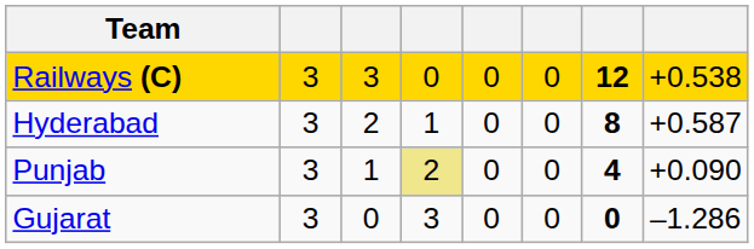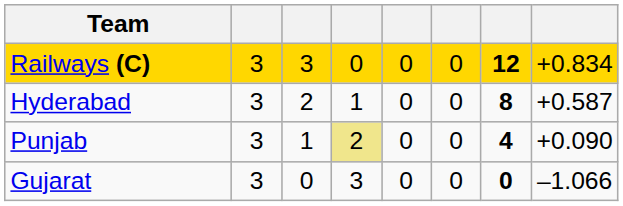 <table class="wikitable" style="text-align:center">
 <tr>
 <th style="width:140px;">Team</th>
 <th style="width:25px;"></th>
 <th style="width:25px;"></th>
 <th style="width:25px;"></th>
 <th style="width:25px;"></th>
 <th style="width:25px;"></th>
 <th style="width:25px;"></th>
 <th style="width:40px;"></th>
 </tr>
 <tr style="background:gold;">
 <td style="text-align:left"><a href='#'>Railways</a> <strong>(C)</strong></td>
 <td>3</td>
 <td>3</td>
 <td>0</td>
 <td>0</td>
 <td>0</td>
 <td><strong>12</strong></td>
-<td>+0.538</td>
+<td>+0.834</td>
 </tr>
 <tr>
 <td style="text-align:left"><a href='#'>Hyderabad</a></td>
 <td>3</td>
 <td>2</td>
 <td>1</td>
 <td>0</td>
 <td>0</td>
 <td><strong>8</strong></td>
 <td>+0.587</td>
 </tr>
 <tr>
 <td style="text-align:left"><a href='#'>Punjab</a></td>
 <td>3</td>
 <td>1</td>
 <td style="background: khaki;">2</td>
 <td>0</td>
 <td>0</td>
 <td><strong>4</strong></td>
 <td>+0.090</td>
 </tr>
 <tr>
 <td style="text-align:left"><a href='#'>Gujarat</a></td>
 <td>3</td>
 <td>0</td>
 <td>3</td>
 <td>0</td>
 <td>0</td>
 <td><strong>0</strong></td>
-<td>–1.286</td>
+<td>–1.066</td>
 </tr>
 </table>
